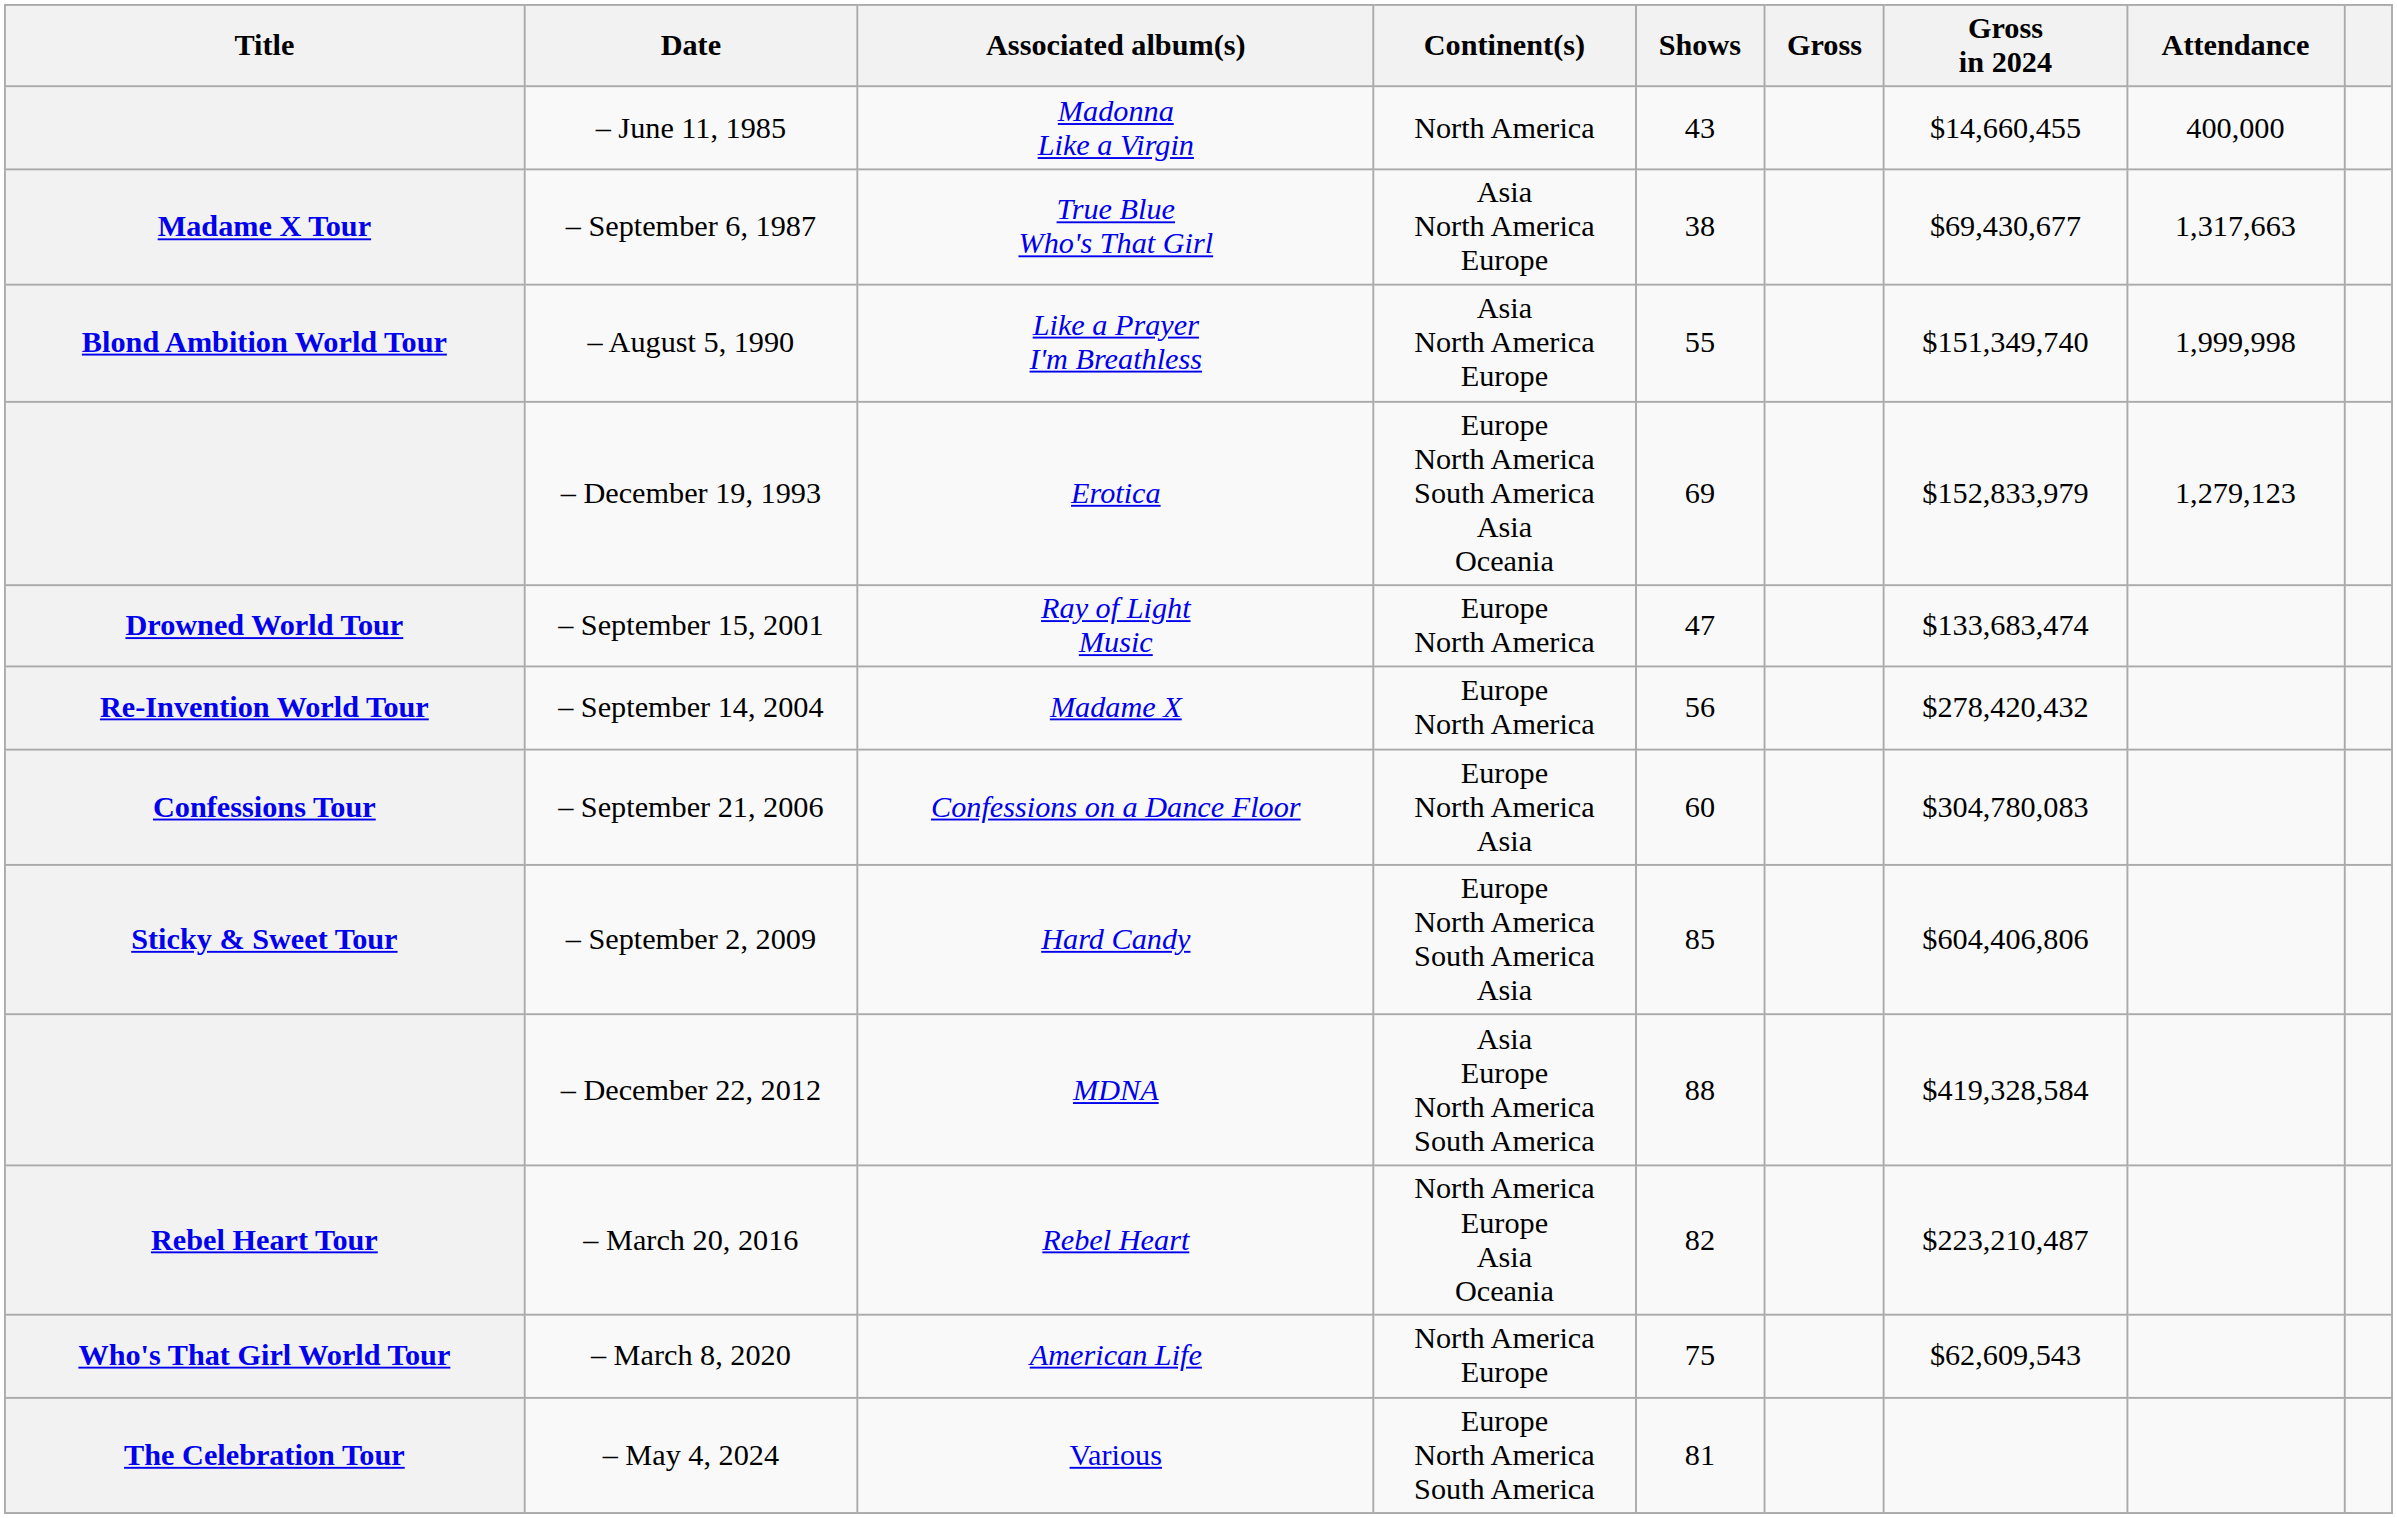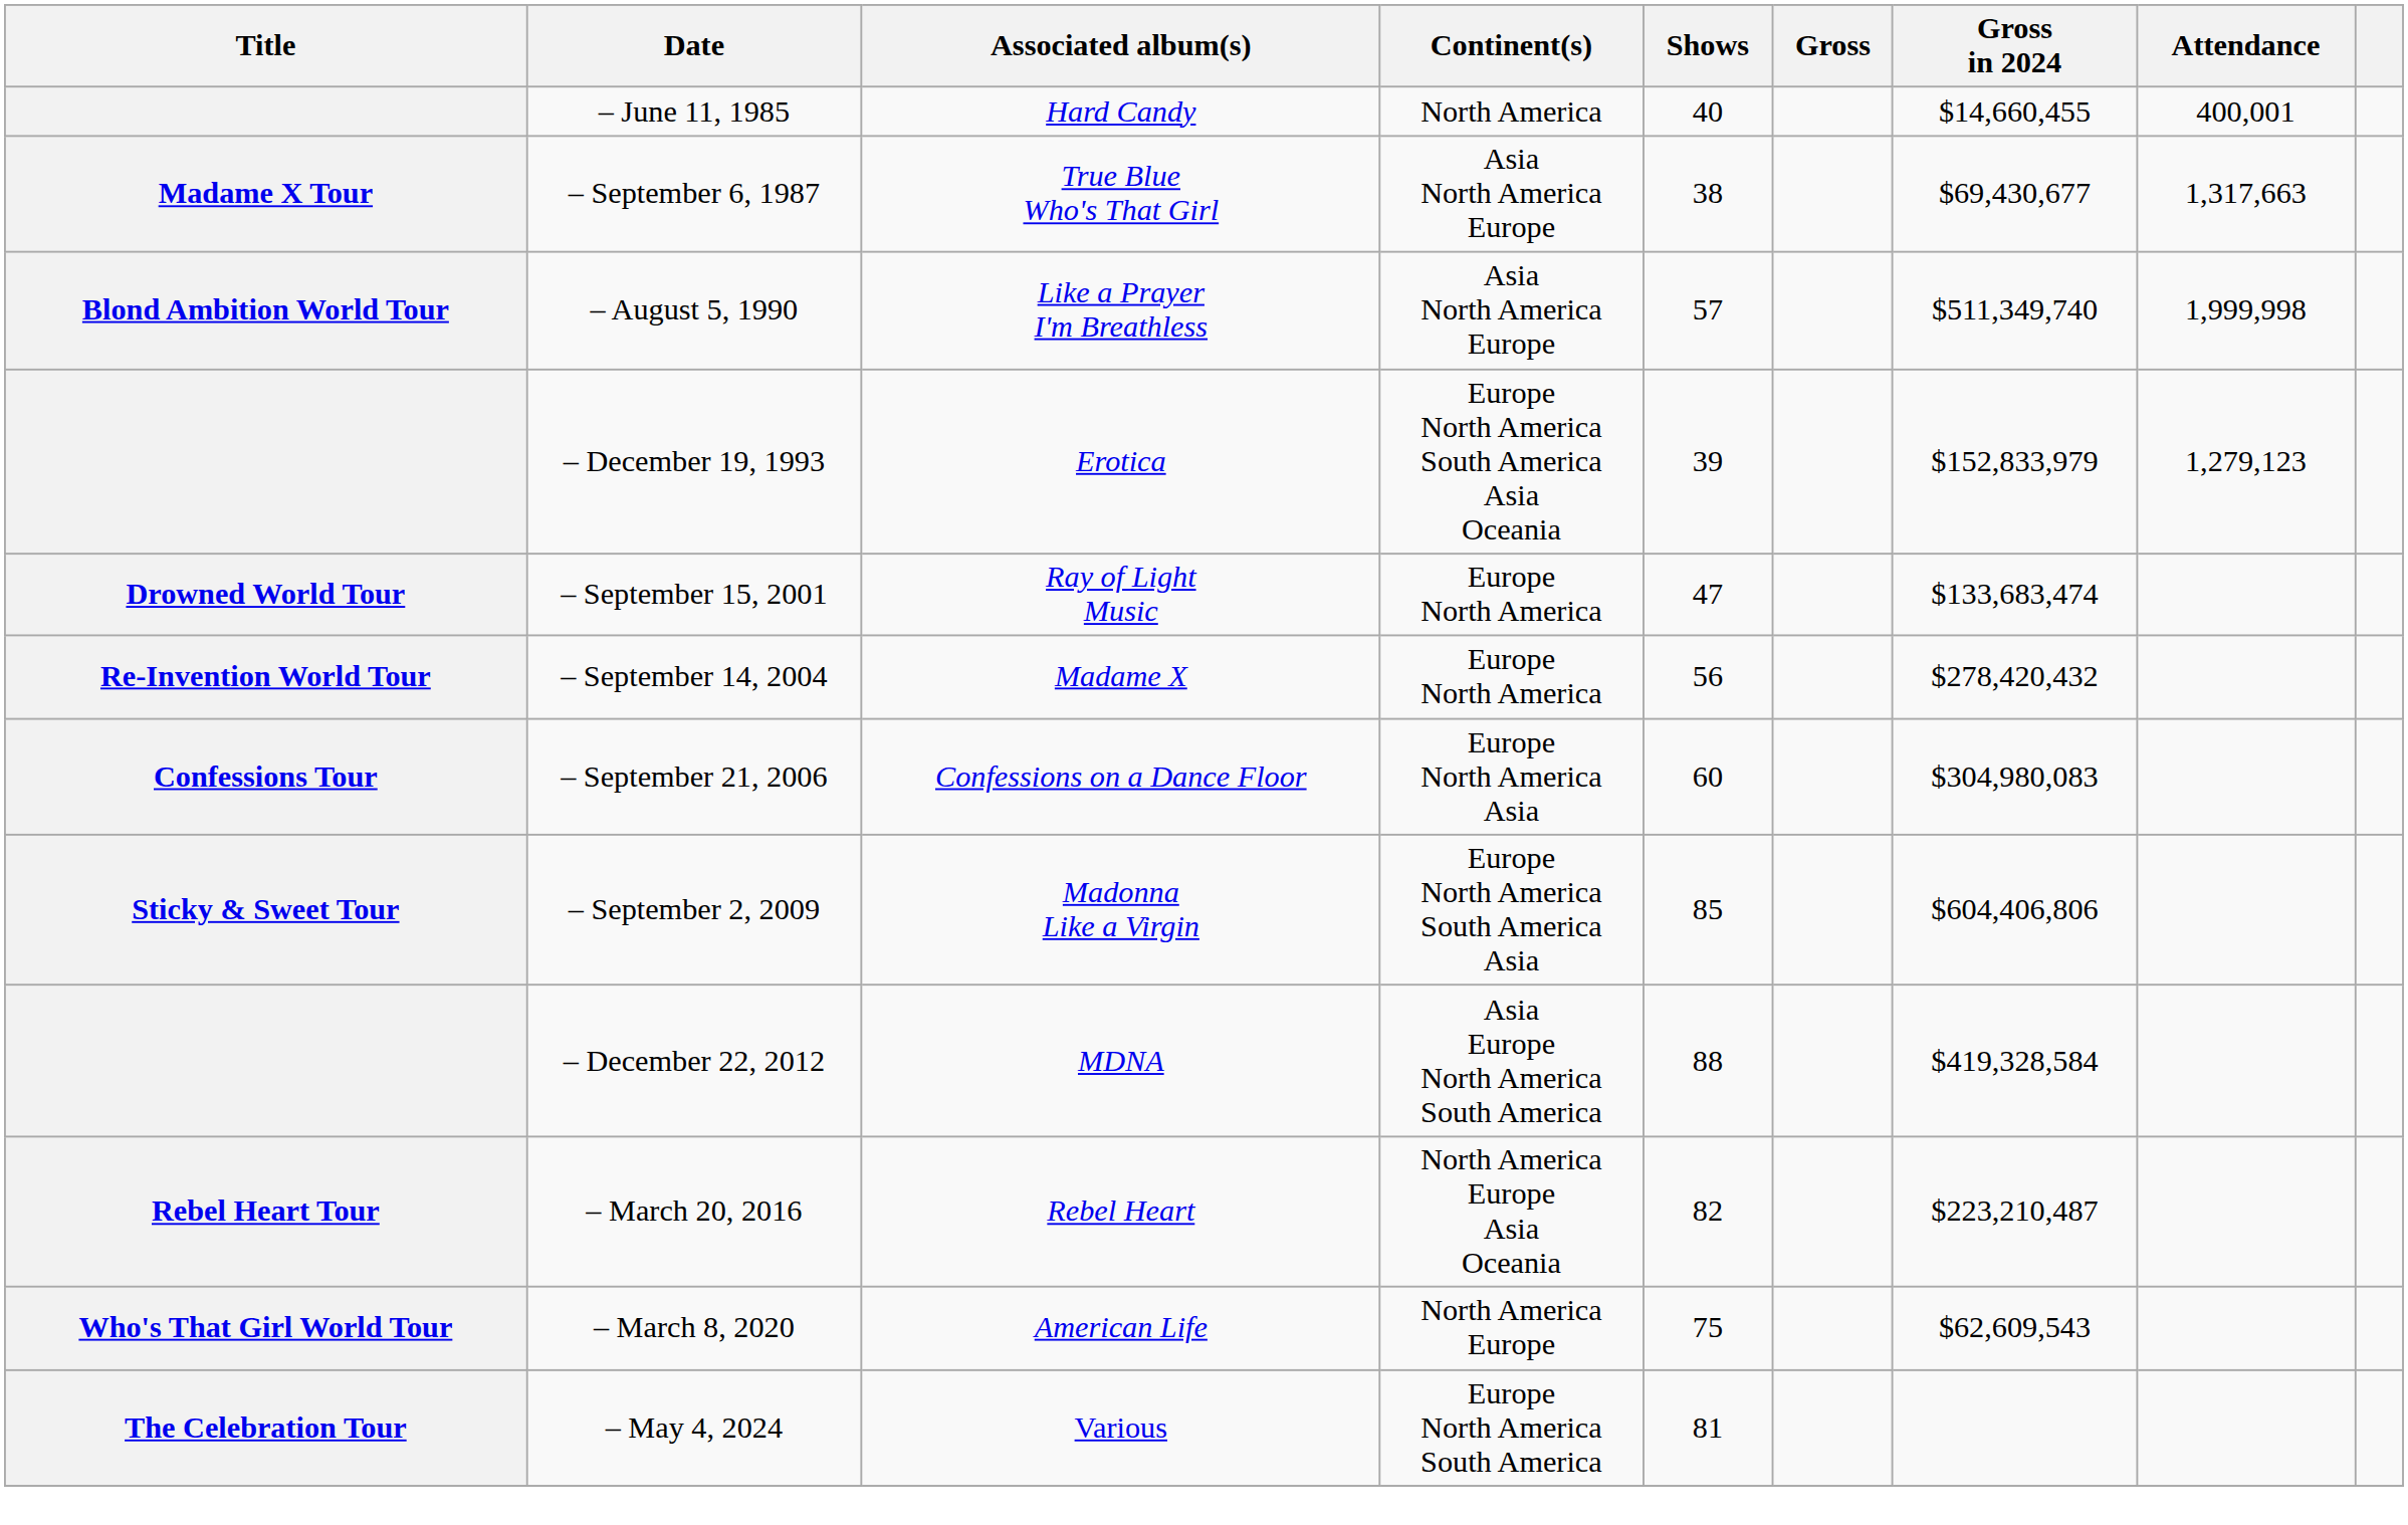 <table class="wikitable plainrowheaders" style="text-align:center;" width=100%>
 <tr>
 <th scope="col">Title</th>
 <th scope="col" width=14%>Date</th>
 <th scope="col">Associated album(s)</th>
 <th scope="col">Continent(s)</th>
 <th scope="col">Shows</th>
 <th scope="col">Gross</th>
 <th scope="col">Gross <br>in 2024</th>
 <th scope="col">Attendance</th>
 <th scope="col" width=2% class="unsortable"></th>
 </tr>
 <tr>
 <th scope="row"></th>
 <td> – June 11, 1985</td>
-<td><em><a href='#'>Madonna</a></em><br><em><a href='#'>Like a Virgin</a></em></td>
+<td><em><a href='#'>Hard Candy</a></em></td>
 <td> North America</td>
-<td>43</td>
+<td>40</td>
 <td></td>
 <td>$14,660,455</td>
-<td>400,000</td>
+<td>400,001</td>
 <td><br></td>
 </tr>
 <tr>
 <th scope="row"><a href='#'>Madame X Tour</a></th>
 <td> – September 6, 1987</td>
 <td><em><a href='#'>True Blue</a></em><br><em><a href='#'>Who's That Girl</a></em></td>
 <td> Asia<br>North America<br>Europe</td>
 <td>38</td>
 <td></td>
 <td>$69,430,677</td>
 <td>1,317,663</td>
 <td><br></td>
 </tr>
 <tr>
 <th scope="row"><a href='#'>Blond Ambition World Tour</a></th>
 <td> – August 5, 1990</td>
 <td><em><a href='#'>Like a Prayer</a></em><br><em><a href='#'>I'm Breathless</a></em></td>
 <td> Asia<br>North America<br>Europe</td>
-<td>55</td>
+<td>57</td>
 <td></td>
-<td>$151,349,740</td>
+<td>$511,349,740</td>
 <td>1,999,998</td>
 <td><br><br></td>
 </tr>
 <tr>
 <th scope="row"></th>
 <td> – December 19, 1993</td>
 <td><em><a href='#'>Erotica</a></em></td>
 <td> Europe<br>North America<br>South America<br>Asia<br>Oceania</td>
-<td>69</td>
+<td>39</td>
 <td></td>
 <td>$152,833,979</td>
 <td>1,279,123</td>
 <td><br></td>
 </tr>
 <tr>
 <th scope="row"><a href='#'>Drowned World Tour</a></th>
 <td> – September 15, 2001</td>
 <td><em><a href='#'>Ray of Light</a></em><br><em><a href='#'>Music</a></em></td>
 <td> Europe<br>North America</td>
 <td>47</td>
 <td></td>
 <td>$133,683,474</td>
 <td></td>
 <td><br></td>
 </tr>
 <tr>
 <th scope="row"><a href='#'>Re-Invention World Tour</a></th>
 <td> – September 14, 2004</td>
 <td><em><a href='#'>Madame X</a></em></td>
 <td> Europe<br>North America</td>
 <td>56</td>
 <td></td>
 <td>$278,420,432</td>
 <td></td>
 <td><br></td>
 </tr>
 <tr>
 <th scope="row"><a href='#'>Confessions Tour</a></th>
 <td> – September 21, 2006</td>
 <td><em><a href='#'>Confessions on a Dance Floor</a></em></td>
 <td> Europe<br>North America<br>Asia</td>
 <td>60</td>
 <td></td>
-<td>$304,780,083</td>
+<td>$304,980,083</td>
 <td></td>
 <td><br></td>
 </tr>
 <tr>
 <th scope="row"><a href='#'>Sticky & Sweet Tour</a></th>
 <td> – September 2, 2009</td>
-<td><em><a href='#'>Hard Candy</a></em></td>
+<td><em><a href='#'>Madonna</a></em><br><em><a href='#'>Like a Virgin</a></em></td>
 <td> Europe<br>North America<br>South America<br>Asia</td>
 <td>85</td>
 <td></td>
 <td>$604,406,806</td>
 <td></td>
 <td><br></td>
 </tr>
 <tr>
 <th scope="row"></th>
 <td> – December 22, 2012</td>
 <td><em><a href='#'>MDNA</a></em></td>
 <td> Asia<br>Europe<br>North America<br>South America</td>
 <td>88</td>
 <td></td>
 <td>$419,328,584</td>
 <td></td>
 <td><br></td>
 </tr>
 <tr>
 <th scope="row"><a href='#'>Rebel Heart Tour</a></th>
 <td> – March 20, 2016</td>
 <td><em><a href='#'>Rebel Heart</a></em></td>
 <td> North America<br>Europe<br>Asia<br>Oceania</td>
 <td>82</td>
 <td></td>
 <td>$223,210,487</td>
 <td></td>
 <td></td>
 </tr>
 <tr>
 <th scope="row"><a href='#'>Who's That Girl World Tour</a></th>
 <td> – March 8, 2020</td>
 <td><em><a href='#'>American Life</a></em></td>
 <td> North America<br>Europe</td>
 <td>75</td>
 <td></td>
 <td>$62,609,543</td>
 <td></td>
 <td><br></td>
 </tr>
 <tr>
 <th scope="row"><a href='#'>The Celebration Tour</a></th>
 <td> – May 4, 2024</td>
 <td><a href='#'>Various</a></td>
 <td> Europe<br>North America<br>South America</td>
 <td>81</td>
 <td></td>
 <td></td>
 <td></td>
 <td><br></td>
 </tr>
 <tr>
 </tr>
 </table>
